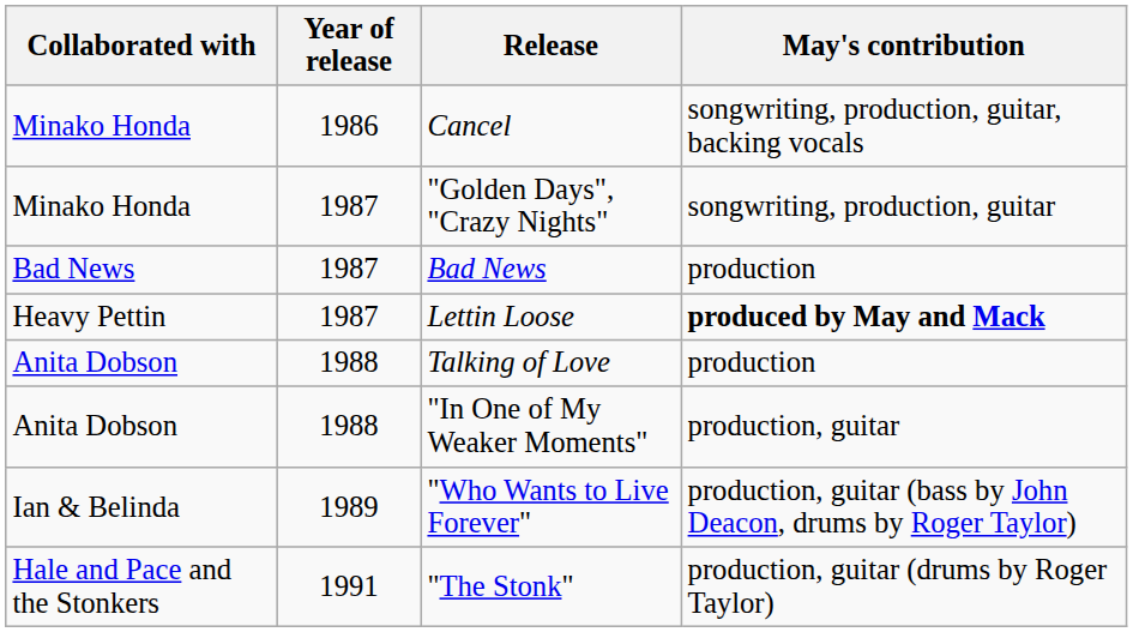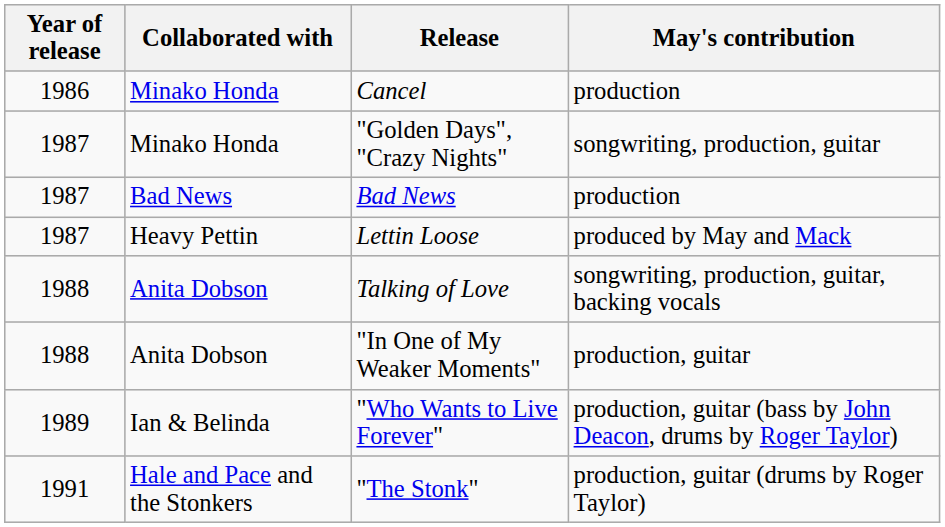 <table class="wikitable">
 <tr>
+<th align="left">Year of release</th>
 <th align="left">Collaborated with</th>
-<th align="left">Year of release</th>
 <th align="left">Release</th>
 <th align="left">May's contribution</th>
 </tr>
 <tr>
+<td style="text-align:center;">1986</td>
 <td align="left"><a href='#'>Minako Honda</a></td>
-<td style="text-align:center;">1986</td>
 <td align="left"><em>Cancel</em></td>
-<td align="left">songwriting, production, guitar, backing vocals</td>
+<td align="left">production</td>
 </tr>
 <tr>
+<td style="text-align:center;">1987</td>
 <td align="left">Minako Honda</td>
-<td style="text-align:center;">1987</td>
 <td align="left">"Golden Days", "Crazy Nights"</td>
 <td align="left">songwriting, production, guitar</td>
 </tr>
 <tr>
+<td style="text-align:center;">1987</td>
 <td align="left"><a href='#'>Bad News</a></td>
-<td style="text-align:center;">1987</td>
 <td align="left"><em><a href='#'>Bad News</a></em></td>
 <td align="left">production</td>
 </tr>
 <tr>
+<td style="text-align:center;">1987</td>
 <td align="left">Heavy Pettin</td>
-<td style="text-align:center;">1987</td>
 <td align="left"><em>Lettin Loose</em></td>
-<td align="left"><strong>produced by May and <a href='#'>Mack</a></strong></td>
+<td align="left">produced by May and <a href='#'>Mack</a></td>
 </tr>
 <tr>
+<td style="text-align:center;">1988</td>
 <td align="left"><a href='#'>Anita Dobson</a></td>
-<td style="text-align:center;">1988</td>
 <td align="left"><em>Talking of Love</em></td>
-<td align="left">production</td>
+<td align="left">songwriting, production, guitar, backing vocals</td>
 </tr>
 <tr>
+<td style="text-align:center;">1988</td>
 <td align="left">Anita Dobson</td>
-<td style="text-align:center;">1988</td>
 <td align="left">"In One of My Weaker Moments"</td>
 <td align="left">production, guitar</td>
 </tr>
 <tr>
+<td style="text-align:center;">1989</td>
 <td align="left">Ian & Belinda</td>
-<td style="text-align:center;">1989</td>
 <td align="left">"<a href='#'>Who Wants to Live Forever</a>"</td>
 <td align="left">production, guitar (bass by <a href='#'>John Deacon</a>, drums by <a href='#'>Roger Taylor</a>)</td>
 </tr>
 <tr>
+<td style="text-align:center;">1991</td>
 <td align="left"><a href='#'>Hale and Pace</a> and the Stonkers</td>
-<td style="text-align:center;">1991</td>
 <td align="left">"<a href='#'>The Stonk</a>"</td>
 <td align="left">production, guitar (drums by Roger Taylor)</td>
 </tr>
 </table>
